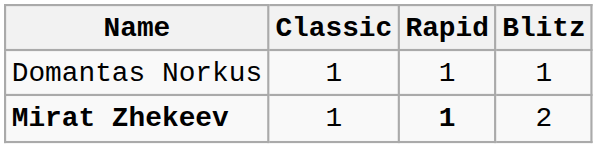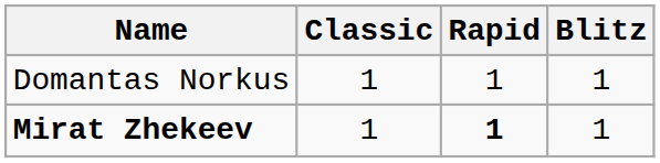 <table class="wikitable">
 <tr>
 <th>Name</th>
 <th>Classic</th>
 <th>Rapid</th>
 <th>Blitz</th>
 </tr>
 <tr align="center">
 <td align="left"> Domantas Norkus</td>
 <td>1</td>
 <td>1</td>
 <td>1</td>
 </tr>
 <tr align="center">
 <td align="left"><strong> Mirat Zhekeev</strong></td>
 <td>1</td>
 <td><strong>1</strong></td>
-<td>2</td>
+<td>1</td>
 </tr>
 </table>
